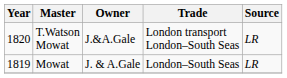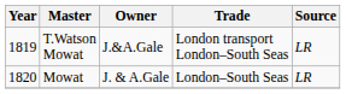 <table class=" wikitable">
 <tr>
 <th>Year</th>
 <th>Master</th>
 <th>Owner</th>
 <th>Trade</th>
 <th>Source</th>
 </tr>
 <tr>
-<td>1820</td>
+<td>1819</td>
 <td>T.Watson<br>Mowat</td>
 <td>J.&A.Gale</td>
 <td>London transport<br>London–South Seas</td>
 <td><em>LR</em></td>
 </tr>
 <tr>
-<td>1819</td>
+<td>1820</td>
 <td>Mowat</td>
 <td>J. & A.Gale</td>
 <td>London–South Seas</td>
 <td><em>LR</em></td>
 </tr>
 <tr>
 </tr>
 </table>
